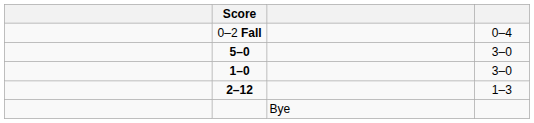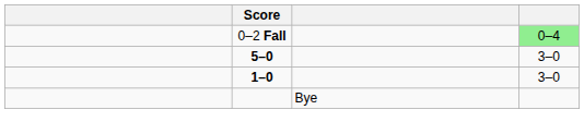 <table class="wikitable" style="text-align: center; ">
 <tr>
 <th align="right" width="270"></th>
 <th width="65">Score</th>
 <th align="left" width="270"></th>
 <th width="65"></th>
 </tr>
 <tr>
 <td align="left"></td>
 <td>0–2 <strong>Fall</strong></td>
 <td align="left"><strong></strong></td>
-<td>0–4 <strong></strong></td>
+<td style="background: lightgreen;">0–4 <strong></strong></td>
 </tr>
 <tr>
 <td align="left"><strong></strong></td>
 <td><strong>5–0</strong></td>
 <td align="left"></td>
 <td>3–0 <strong></strong></td>
 </tr>
 <tr>
 <td align="left"><strong></strong></td>
 <td><strong>1–0</strong></td>
 <td align="left"></td>
 <td>3–0 <strong></strong></td>
 </tr>
 <tr>
-<td align="left"></td>
-<td><strong>2–12</strong></td>
-<td align="left"><strong></strong></td>
-<td>1–3 <strong></strong></td>
-</tr>
-<tr>
 <td align="left"><strong></strong></td>
 <td></td>
 <td align="left">Bye</td>
 <td></td>
 </tr>
 </table>
